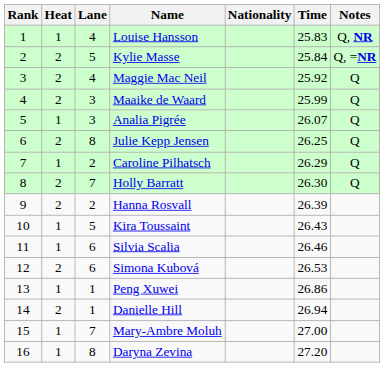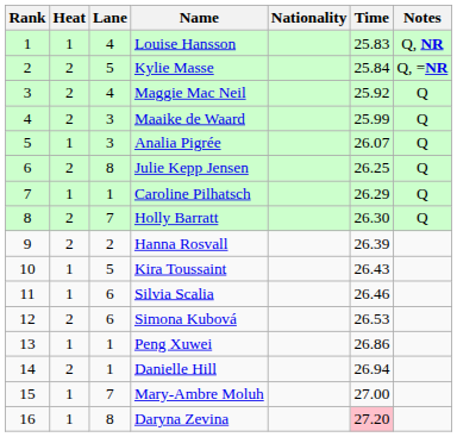 <table class="wikitable sortable" style="text-align:center">
 <tr>
 <th>Rank</th>
 <th>Heat</th>
 <th>Lane</th>
 <th>Name</th>
 <th>Nationality</th>
 <th>Time</th>
 <th>Notes</th>
 </tr>
 <tr bgcolor=ccffcc>
 <td>1</td>
 <td>1</td>
 <td>4</td>
 <td align=left><a href='#'>Louise Hansson</a></td>
 <td align=left></td>
 <td>25.83</td>
 <td>Q, <strong><a href='#'>NR</a></strong></td>
 </tr>
 <tr bgcolor=ccffcc>
 <td>2</td>
 <td>2</td>
 <td>5</td>
 <td align=left><a href='#'>Kylie Masse</a></td>
 <td align=left></td>
 <td>25.84</td>
 <td>Q, =<strong><a href='#'>NR</a></strong></td>
 </tr>
 <tr bgcolor=ccffcc>
 <td>3</td>
 <td>2</td>
 <td>4</td>
 <td align=left><a href='#'>Maggie Mac Neil</a></td>
 <td align=left></td>
 <td>25.92</td>
 <td>Q</td>
 </tr>
 <tr bgcolor=ccffcc>
 <td>4</td>
 <td>2</td>
 <td>3</td>
 <td align=left><a href='#'>Maaike de Waard</a></td>
 <td align=left></td>
 <td>25.99</td>
 <td>Q</td>
 </tr>
 <tr bgcolor=ccffcc>
 <td>5</td>
 <td>1</td>
 <td>3</td>
 <td align=left><a href='#'>Analia Pigrée</a></td>
 <td align=left></td>
 <td>26.07</td>
 <td>Q</td>
 </tr>
 <tr bgcolor=ccffcc>
 <td>6</td>
 <td>2</td>
 <td>8</td>
 <td align=left><a href='#'>Julie Kepp Jensen</a></td>
 <td align=left></td>
 <td>26.25</td>
 <td>Q</td>
 </tr>
 <tr bgcolor=ccffcc>
 <td>7</td>
 <td>1</td>
-<td>2</td>
+<td>1</td>
 <td align=left><a href='#'>Caroline Pilhatsch</a></td>
 <td align=left></td>
 <td>26.29</td>
 <td>Q</td>
 </tr>
 <tr bgcolor=ccffcc>
 <td>8</td>
 <td>2</td>
 <td>7</td>
 <td align=left><a href='#'>Holly Barratt</a></td>
 <td align=left></td>
 <td>26.30</td>
 <td>Q</td>
 </tr>
 <tr>
 <td>9</td>
 <td>2</td>
 <td>2</td>
 <td align=left><a href='#'>Hanna Rosvall</a></td>
 <td align=left></td>
 <td>26.39</td>
 <td></td>
 </tr>
 <tr>
 <td>10</td>
 <td>1</td>
 <td>5</td>
 <td align=left><a href='#'>Kira Toussaint</a></td>
 <td align=left></td>
 <td>26.43</td>
 <td></td>
 </tr>
 <tr>
 <td>11</td>
 <td>1</td>
 <td>6</td>
 <td align=left><a href='#'>Silvia Scalia</a></td>
 <td align=left></td>
 <td>26.46</td>
 <td></td>
 </tr>
 <tr>
 <td>12</td>
 <td>2</td>
 <td>6</td>
 <td align=left><a href='#'>Simona Kubová</a></td>
 <td align=left></td>
 <td>26.53</td>
 <td></td>
 </tr>
 <tr>
 <td>13</td>
 <td>1</td>
 <td>1</td>
 <td align=left><a href='#'>Peng Xuwei</a></td>
 <td align=left></td>
 <td>26.86</td>
 <td></td>
 </tr>
 <tr>
 <td>14</td>
 <td>2</td>
 <td>1</td>
 <td align=left><a href='#'>Danielle Hill</a></td>
 <td align=left></td>
 <td>26.94</td>
 <td></td>
 </tr>
 <tr>
 <td>15</td>
 <td>1</td>
 <td>7</td>
 <td align=left><a href='#'>Mary-Ambre Moluh</a></td>
 <td align=left></td>
 <td>27.00</td>
 <td></td>
 </tr>
 <tr>
 <td>16</td>
 <td>1</td>
 <td>8</td>
 <td align=left><a href='#'>Daryna Zevina</a></td>
 <td align=left></td>
-<td>27.20</td>
+<td style="background: pink;">27.20</td>
 <td></td>
 </tr>
 </table>
